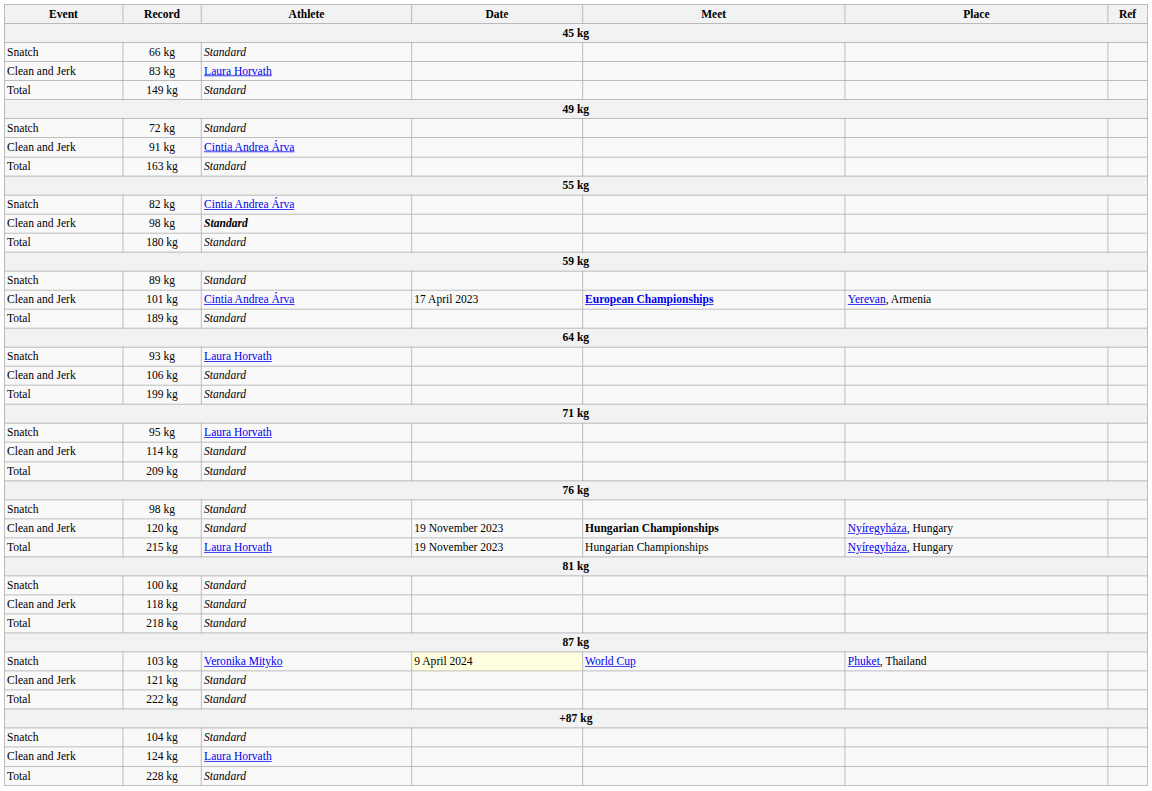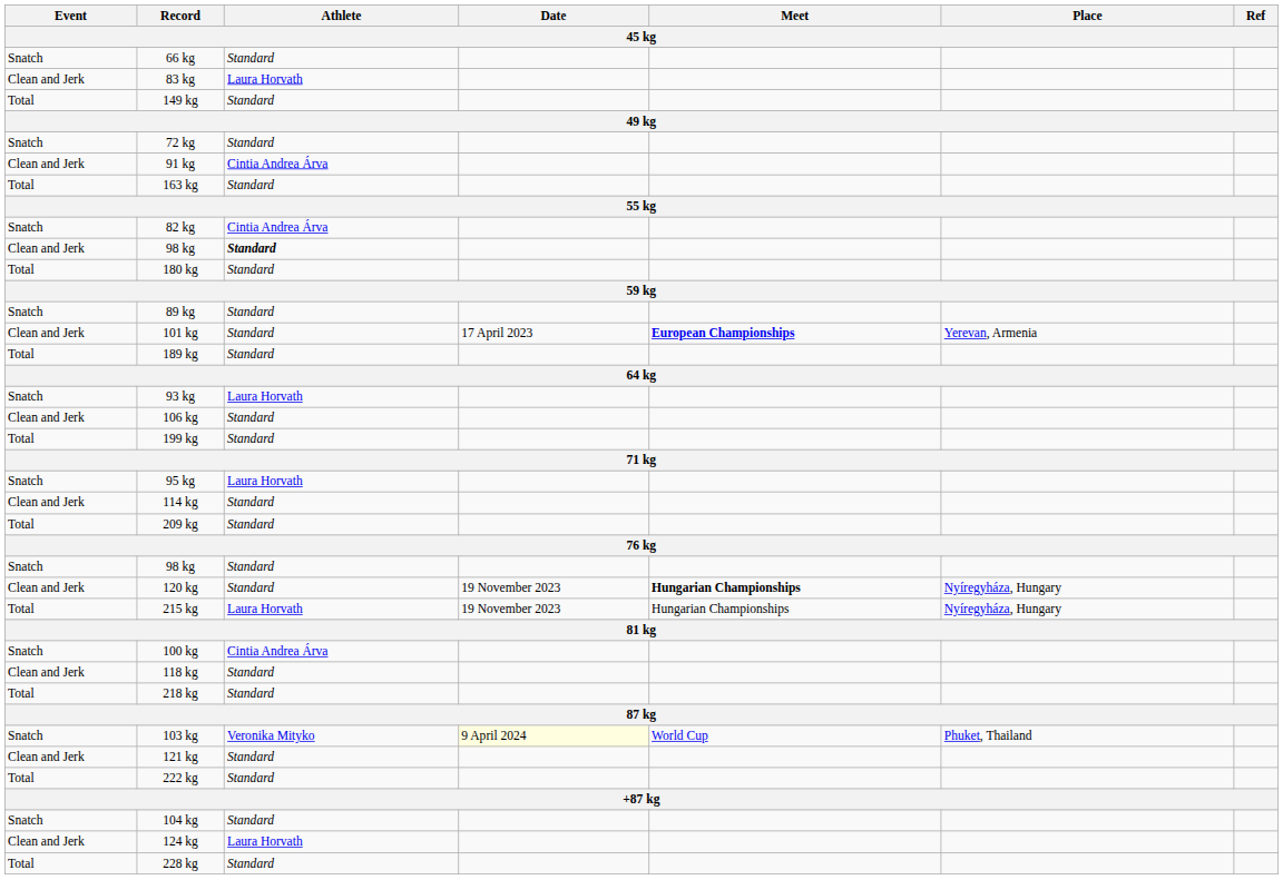 <table class="wikitable" style="font-size:95%; width: 95%;">
 <tr>
 <th width=9%>Event</th>
 <th width=6%>Record</th>
 <th width=16%>Athlete</th>
 <th width=13%>Date</th>
 <th width=20%>Meet</th>
 <th width=20%>Place</th>
 <th width=3%>Ref</th>
 </tr>
 <tr bgcolor="#DDDDDD">
 <th colspan="7">45 kg</th>
 </tr>
 <tr>
 <td>Snatch</td>
 <td align="center">66 kg</td>
 <td><em>Standard</em></td>
 <td></td>
 <td></td>
 <td></td>
 <td></td>
 </tr>
 <tr>
 <td>Clean and Jerk</td>
 <td align="center">83 kg</td>
 <td><a href='#'>Laura Horvath</a></td>
 <td></td>
 <td></td>
 <td></td>
 <td></td>
 </tr>
 <tr>
 <td>Total</td>
 <td align="center">149 kg</td>
 <td><em>Standard</em></td>
 <td></td>
 <td></td>
 <td></td>
 <td></td>
 </tr>
 <tr bgcolor="#DDDDDD">
 <th colspan="7">49 kg</th>
 </tr>
 <tr>
 <td>Snatch</td>
 <td align="center">72 kg</td>
 <td><em>Standard</em></td>
 <td></td>
 <td></td>
 <td></td>
 <td></td>
 </tr>
 <tr>
 <td>Clean and Jerk</td>
 <td align="center">91 kg</td>
 <td><a href='#'>Cintia Andrea Árva</a></td>
 <td></td>
 <td></td>
 <td></td>
 <td></td>
 </tr>
 <tr>
 <td>Total</td>
 <td align="center">163 kg</td>
 <td><em>Standard</em></td>
 <td></td>
 <td></td>
 <td></td>
 <td></td>
 </tr>
 <tr bgcolor="#DDDDDD">
 <th colspan="7">55 kg</th>
 </tr>
 <tr>
 <td>Snatch</td>
 <td align="center">82 kg</td>
 <td><a href='#'>Cintia Andrea Árva</a></td>
 <td></td>
 <td></td>
 <td></td>
 <td></td>
 </tr>
 <tr>
 <td>Clean and Jerk</td>
 <td align="center">98 kg</td>
 <td><strong><em>Standard</em></strong></td>
 <td></td>
 <td></td>
 <td></td>
 <td></td>
 </tr>
 <tr>
 <td>Total</td>
 <td align="center">180 kg</td>
 <td><em>Standard</em></td>
 <td></td>
 <td></td>
 <td></td>
 <td></td>
 </tr>
 <tr bgcolor="#DDDDDD">
 <th colspan="7">59 kg</th>
 </tr>
 <tr>
 <td>Snatch</td>
 <td align="center">89 kg</td>
 <td><em>Standard</em></td>
 <td></td>
 <td></td>
 <td></td>
 <td></td>
 </tr>
 <tr>
 <td>Clean and Jerk</td>
 <td align="center">101 kg</td>
-<td><a href='#'>Cintia Andrea Árva</a></td>
+<td><em>Standard</em></td>
 <td>17 April 2023</td>
 <td><strong><a href='#'>European Championships</a></strong></td>
 <td><a href='#'>Yerevan</a>, Armenia</td>
 <td></td>
 </tr>
 <tr>
 <td>Total</td>
 <td align="center">189 kg</td>
 <td><em>Standard</em></td>
 <td></td>
 <td></td>
 <td></td>
 <td></td>
 </tr>
 <tr bgcolor="#DDDDDD">
 <th colspan="7">64 kg</th>
 </tr>
 <tr>
 <td>Snatch</td>
 <td align="center">93 kg</td>
 <td><a href='#'>Laura Horvath</a></td>
 <td></td>
 <td></td>
 <td></td>
 <td></td>
 </tr>
 <tr>
 <td>Clean and Jerk</td>
 <td align="center">106 kg</td>
 <td><em>Standard</em></td>
 <td></td>
 <td></td>
 <td></td>
 <td></td>
 </tr>
 <tr>
 <td>Total</td>
 <td align="center">199 kg</td>
 <td><em>Standard</em></td>
 <td></td>
 <td></td>
 <td></td>
 <td></td>
 </tr>
 <tr bgcolor="#DDDDDD">
 <th colspan="7">71 kg</th>
 </tr>
 <tr>
 <td>Snatch</td>
 <td align="center">95 kg</td>
 <td><a href='#'>Laura Horvath</a></td>
 <td></td>
 <td></td>
 <td></td>
 <td></td>
 </tr>
 <tr>
 <td>Clean and Jerk</td>
 <td align="center">114 kg</td>
 <td><em>Standard</em></td>
 <td></td>
 <td></td>
 <td></td>
 <td></td>
 </tr>
 <tr>
 <td>Total</td>
 <td align="center">209 kg</td>
 <td><em>Standard</em></td>
 <td></td>
 <td></td>
 <td></td>
 <td></td>
 </tr>
 <tr bgcolor="#DDDDDD">
 <th colspan="7">76 kg</th>
 </tr>
 <tr>
 <td>Snatch</td>
 <td align="center">98 kg</td>
 <td><em>Standard</em></td>
 <td></td>
 <td></td>
 <td></td>
 <td></td>
 </tr>
 <tr>
 <td>Clean and Jerk</td>
 <td align="center">120 kg</td>
 <td><em>Standard</em></td>
 <td>19 November 2023</td>
 <td><strong>Hungarian Championships</strong></td>
 <td><a href='#'>Nyíregyháza</a>, Hungary</td>
 <td></td>
 </tr>
 <tr>
 <td>Total</td>
 <td align="center">215 kg</td>
 <td><a href='#'>Laura Horvath</a></td>
 <td>19 November 2023</td>
 <td>Hungarian Championships</td>
 <td><a href='#'>Nyíregyháza</a>, Hungary</td>
 <td></td>
 </tr>
 <tr bgcolor="#DDDDDD">
 <th colspan="7">81 kg</th>
 </tr>
 <tr>
 <td>Snatch</td>
 <td align="center">100 kg</td>
-<td><em>Standard</em></td>
+<td><a href='#'>Cintia Andrea Árva</a></td>
 <td></td>
 <td></td>
 <td></td>
 <td></td>
 </tr>
 <tr>
 <td>Clean and Jerk</td>
 <td align="center">118 kg</td>
 <td><em>Standard</em></td>
 <td></td>
 <td></td>
 <td></td>
 <td></td>
 </tr>
 <tr>
 <td>Total</td>
 <td align="center">218 kg</td>
 <td><em>Standard</em></td>
 <td></td>
 <td></td>
 <td></td>
 <td></td>
 </tr>
 <tr bgcolor="#DDDDDD">
 <th colspan="7">87 kg</th>
 </tr>
 <tr>
 <td>Snatch</td>
 <td align="center">103 kg</td>
 <td><a href='#'>Veronika Mityko</a></td>
 <td style="background: lightyellow;">9 April 2024</td>
 <td><a href='#'>World Cup</a></td>
 <td><a href='#'>Phuket</a>, Thailand</td>
 <td></td>
 </tr>
 <tr>
 <td>Clean and Jerk</td>
 <td align="center">121 kg</td>
 <td><em>Standard</em></td>
 <td></td>
 <td></td>
 <td></td>
 <td></td>
 </tr>
 <tr>
 <td>Total</td>
 <td align="center">222 kg</td>
 <td><em>Standard</em></td>
 <td></td>
 <td></td>
 <td></td>
 <td></td>
 </tr>
 <tr bgcolor="#DDDDDD">
 <th colspan="7">+87 kg</th>
 </tr>
 <tr>
 <td>Snatch</td>
 <td align="center">104 kg</td>
 <td><em>Standard</em></td>
 <td></td>
 <td></td>
 <td></td>
 <td></td>
 </tr>
 <tr>
 <td>Clean and Jerk</td>
 <td align="center">124 kg</td>
 <td><a href='#'>Laura Horvath</a></td>
 <td></td>
 <td></td>
 <td></td>
 <td></td>
 </tr>
 <tr>
 <td>Total</td>
 <td align="center">228 kg</td>
 <td><em>Standard</em></td>
 <td></td>
 <td></td>
 <td></td>
 <td></td>
 </tr>
 </table>
